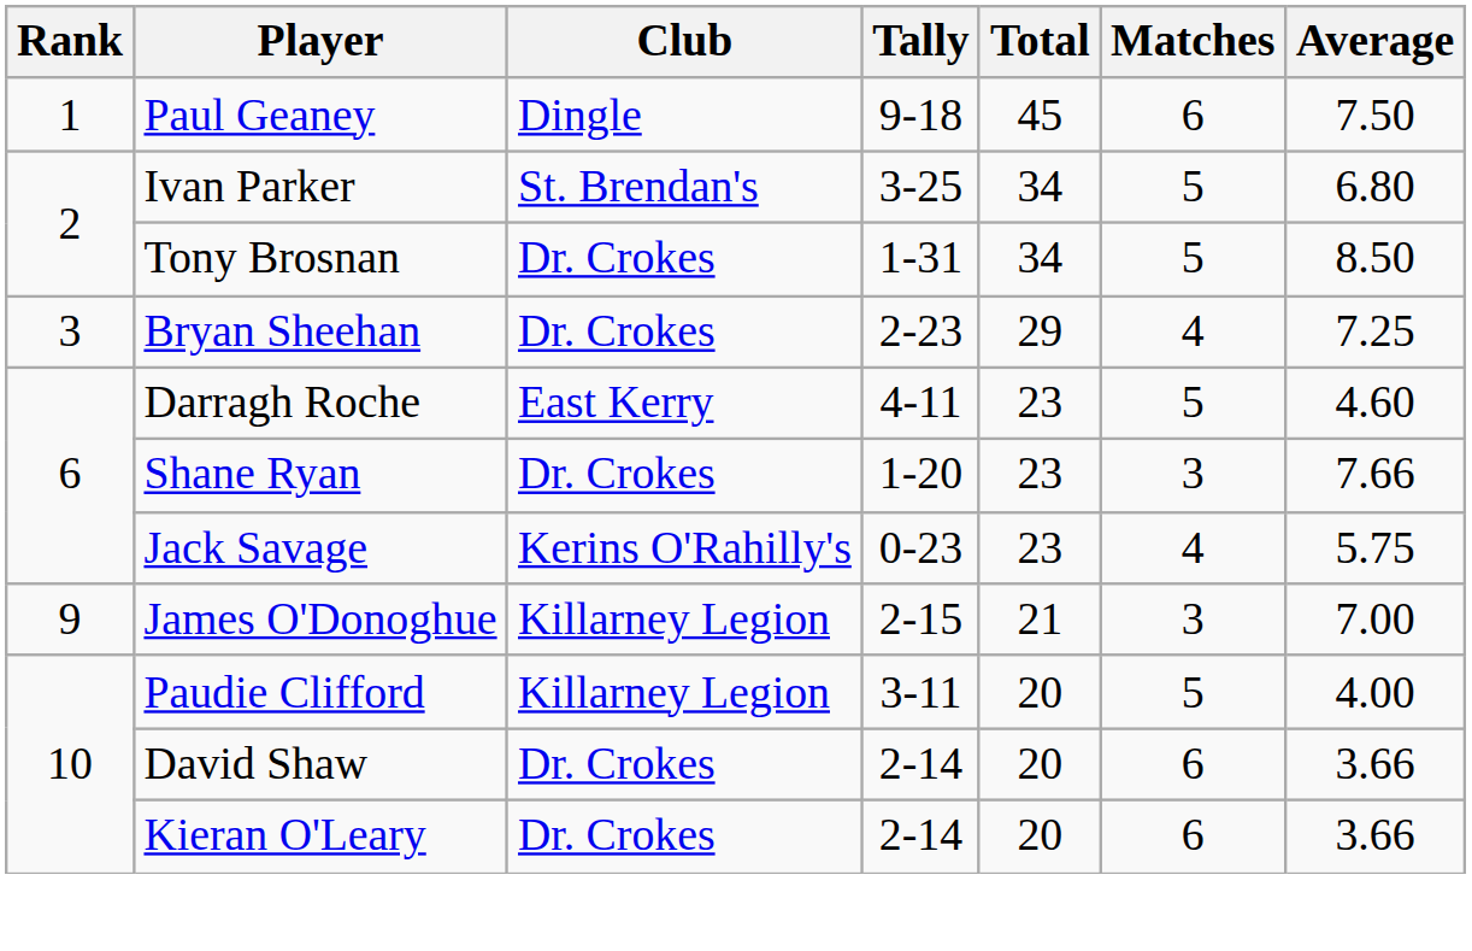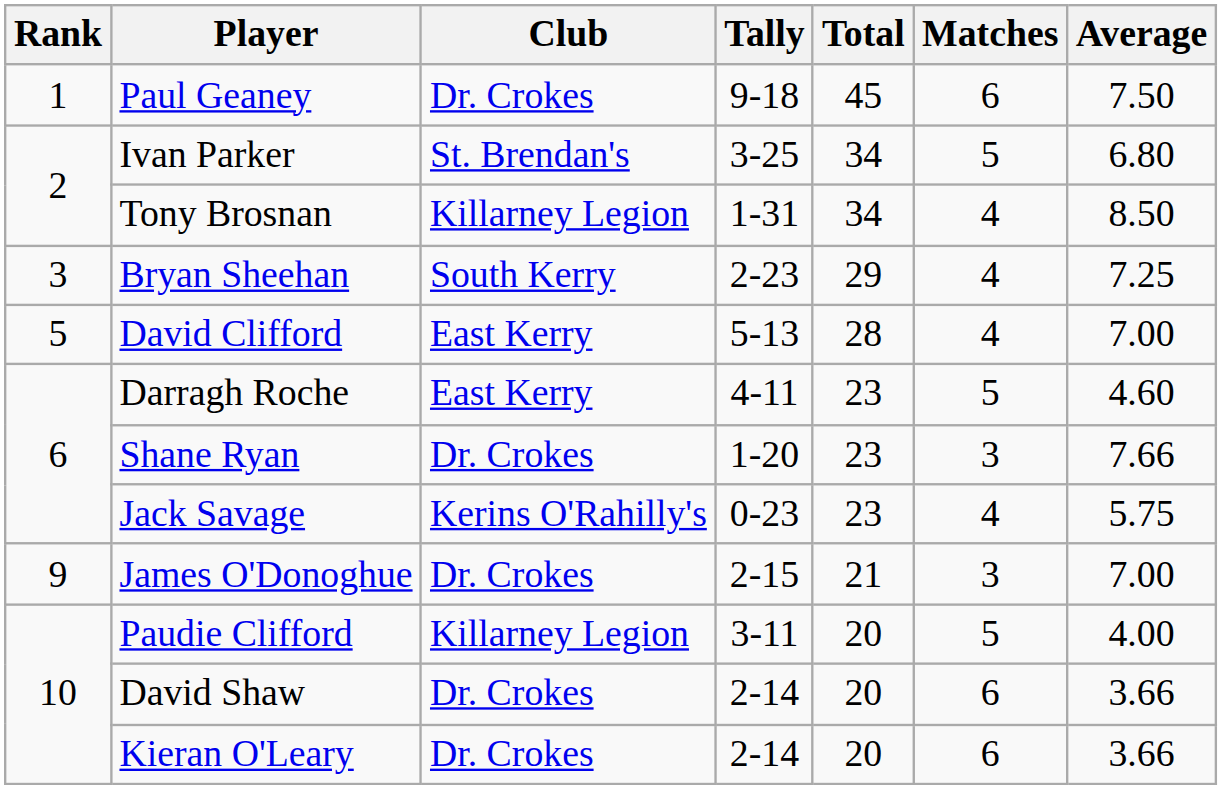 <table class="wikitable">
 <tr>
 <th>Rank</th>
 <th>Player</th>
 <th>Club</th>
 <th>Tally</th>
 <th>Total</th>
 <th>Matches</th>
 <th>Average</th>
 </tr>
 <tr>
 <td rowspan="1" style="text-align:center;">1</td>
 <td><a href='#'>Paul Geaney</a></td>
-<td><a href='#'>Dingle</a></td>
+<td><a href='#'>Dr. Crokes</a></td>
 <td align=center>9-18</td>
 <td align=center>45</td>
 <td align=center>6</td>
 <td align=center>7.50</td>
 </tr>
 <tr>
 <td rowspan="2" style="text-align:center;">2</td>
 <td>Ivan Parker</td>
 <td><a href='#'>St. Brendan's</a></td>
 <td align=center>3-25</td>
 <td align=center>34</td>
 <td align=center>5</td>
 <td align=center>6.80</td>
 </tr>
 <tr>
 <td>Tony Brosnan</td>
-<td><a href='#'>Dr. Crokes</a></td>
+<td><a href='#'>Killarney Legion</a></td>
 <td align=center>1-31</td>
 <td align=center>34</td>
-<td align=center>5</td>
+<td align=center>4</td>
 <td align=center>8.50</td>
 </tr>
 <tr>
 <td rowspan="1" style="text-align:center;">3</td>
 <td><a href='#'>Bryan Sheehan</a></td>
-<td><a href='#'>Dr. Crokes</a></td>
+<td><a href='#'>South Kerry</a></td>
 <td align=center>2-23</td>
 <td align=center>29</td>
 <td align=center>4</td>
 <td align=center>7.25</td>
+</tr>
+<tr>
+<td rowspan="1" style="text-align:center;">5</td>
+<td><a href='#'>David Clifford</a></td>
+<td><a href='#'>East Kerry</a></td>
+<td align=center>5-13</td>
+<td align=center>28</td>
+<td align=center>4</td>
+<td align=center>7.00</td>
 </tr>
 <tr>
 <td rowspan="3" style="text-align:center;">6</td>
 <td>Darragh Roche</td>
 <td><a href='#'>East Kerry</a></td>
 <td align=center>4-11</td>
 <td align=center>23</td>
 <td align=center>5</td>
 <td align=center>4.60</td>
 </tr>
 <tr>
 <td><a href='#'>Shane Ryan</a></td>
 <td><a href='#'>Dr. Crokes</a></td>
 <td align=center>1-20</td>
 <td align=center>23</td>
 <td align=center>3</td>
 <td align=center>7.66</td>
 </tr>
 <tr>
 <td><a href='#'>Jack Savage</a></td>
 <td><a href='#'>Kerins O'Rahilly's</a></td>
 <td align=center>0-23</td>
 <td align=center>23</td>
 <td align=center>4</td>
 <td align=center>5.75</td>
 </tr>
 <tr>
 <td rowspan="1" style="text-align:center;">9</td>
 <td><a href='#'>James O'Donoghue</a></td>
-<td><a href='#'>Killarney Legion</a></td>
+<td><a href='#'>Dr. Crokes</a></td>
 <td align=center>2-15</td>
 <td align=center>21</td>
 <td align=center>3</td>
 <td align=center>7.00</td>
 </tr>
 <tr>
 <td rowspan="3" style="text-align:center;">10</td>
 <td><a href='#'>Paudie Clifford</a></td>
 <td><a href='#'>Killarney Legion</a></td>
 <td align=center>3-11</td>
 <td align=center>20</td>
 <td align=center>5</td>
 <td align=center>4.00</td>
 </tr>
 <tr>
 <td>David Shaw</td>
 <td><a href='#'>Dr. Crokes</a></td>
 <td align=center>2-14</td>
 <td align=center>20</td>
 <td align=center>6</td>
 <td align=center>3.66</td>
 </tr>
 <tr>
 <td><a href='#'>Kieran O'Leary</a></td>
 <td><a href='#'>Dr. Crokes</a></td>
 <td align=center>2-14</td>
 <td align=center>20</td>
 <td align=center>6</td>
 <td align=center>3.66</td>
 </tr>
 </table>
